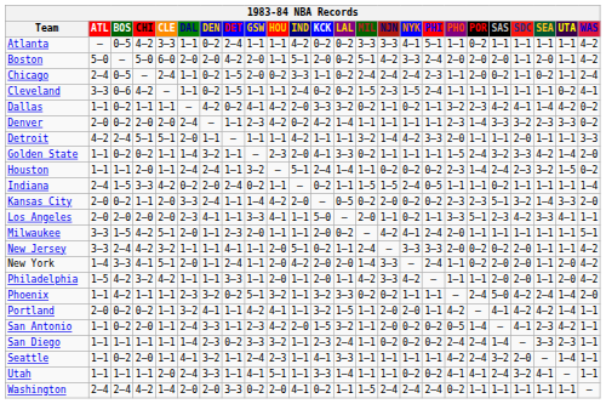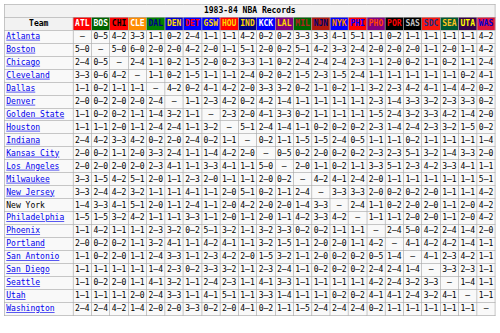 <table class="wikitable" style="font-size:95%; text-align:center;">
 <tr>
 <th colspan=24>1983-84 NBA Records</th>
 </tr>
 <tr>
 <th width=100>Team</th>
 <th style="background:#FF0000;color:#FFFFFF;width=35">ATL</th>
 <th style="background:#006400;color:#FFFFFF;width=35">BOS</th>
 <th style="background:#FF0000;color:#000000;width=35">CHI</th>
 <th style="background:#FF8C00;color:#FFFFFF;width=35">CLE</th>
 <th style="background:#008000;color:#00008B;width=35">DAL</th>
 <th style="background:#0000CD;color:#FFD700;width=35">DEN</th>
 <th style="background:#0000FF;color:#FF0000;width=35">DET</th>
 <th style="background:#0000FF;color:#FFD700;width=35">GSW</th>
 <th style="background:#FF0000;color:#FFD700;width=35">HOU</th>
 <th style="background:#000080;color:#FFD700;width=35">IND</th>
 <th style="background:#0000FF;color:#FFFFFF;width=35">KCK</th>
 <th style="background:#800080;color:#FFD700;width=35">LAL</th>
 <th style="background:#006400;color:#B22222;width=35">MIL</th>
 <th style="background:#B0170C;color:#00056D;width=35">NJN</th>
 <th style="background:#0000FF;color:#FF8C00;width=35">NYK</th>
 <th style="background:#FF0000;color:#0000FF;width=35">PHI</th>
 <th style="background:#800080;color:#FF4500;width=35">PHO</th>
 <th style="background:#000000;color:#FF0000;width=35">POR</th>
 <th style="background:#000000;color:#C0C0C0;width=35">SAS</th>
 <th style="background:#F9160D;color:#1A2E8B;width=35">SDC</th>
 <th style="background:#005831;color:#FFC322;width=35">SEA</th>
 <th style="background:#36004A;color:#FFFF00;width=35">UTA</th>
 <th style="background:#DC143C;color:#0000CD;width=35">WAS</th>
 </tr>
 <tr>
 <td style="text-align:left;"><a href='#'>Atlanta</a></td>
 <td>—</td>
 <td>0–5</td>
 <td>4–2</td>
 <td>3–3</td>
 <td>1–1</td>
 <td>0–2</td>
 <td>2–4</td>
 <td>1–1</td>
 <td>1–1</td>
 <td>4–2</td>
 <td>0–2</td>
 <td>0–2</td>
 <td>3–3</td>
 <td>3–3</td>
 <td>4–1</td>
 <td>5–1</td>
 <td>1–1</td>
 <td>0–2</td>
 <td>1–1</td>
 <td>1–1</td>
 <td>1–1</td>
 <td>1–1</td>
 <td>4–2</td>
 </tr>
 <tr>
 <td style="text-align:left;"><a href='#'>Boston</a></td>
 <td>5–0</td>
 <td>—</td>
 <td>5–0</td>
 <td>6–0</td>
 <td>2–0</td>
 <td>2–0</td>
 <td>4–2</td>
 <td>2–0</td>
 <td>1–1</td>
 <td>5–1</td>
 <td>2–0</td>
 <td>0–2</td>
 <td>5–1</td>
 <td>4–2</td>
 <td>3–3</td>
 <td>2–4</td>
 <td>2–0</td>
 <td>2–0</td>
 <td>2–0</td>
 <td>1–1</td>
 <td>2–0</td>
 <td>1–1</td>
 <td>4–2</td>
 </tr>
 <tr>
 <td style="text-align:left;"><a href='#'>Chicago</a></td>
 <td>2–4</td>
 <td>0–5</td>
 <td>—</td>
 <td>2–4</td>
 <td>1–1</td>
 <td>0–2</td>
 <td>1–5</td>
 <td>2–0</td>
 <td>0–2</td>
 <td>3–3</td>
 <td>1–1</td>
 <td>0–2</td>
 <td>2–4</td>
 <td>2–4</td>
 <td>2–4</td>
 <td>2–3</td>
 <td>1–1</td>
 <td>2–0</td>
 <td>0–2</td>
 <td>1–1</td>
 <td>0–2</td>
 <td>1–1</td>
 <td>2–4</td>
 </tr>
 <tr>
 <td style="text-align:left;"><a href='#'>Cleveland</a></td>
 <td>3–3</td>
 <td>0–6</td>
 <td>4–2</td>
 <td>—</td>
 <td>1–1</td>
 <td>0–2</td>
 <td>1–5</td>
 <td>1–1</td>
 <td>1–1</td>
 <td>2–4</td>
 <td>0–2</td>
 <td>0–2</td>
 <td>1–5</td>
 <td>2–3</td>
 <td>1–5</td>
 <td>2–4</td>
 <td>1–1</td>
 <td>1–1</td>
 <td>1–1</td>
 <td>1–1</td>
 <td>1–1</td>
 <td>0–2</td>
 <td>4–1</td>
 </tr>
 <tr>
 <td style="text-align:left;"><a href='#'>Dallas</a></td>
 <td>1–1</td>
 <td>0–2</td>
 <td>1–1</td>
 <td>1–1</td>
 <td>—</td>
 <td>4–2</td>
 <td>0–2</td>
 <td>4–1</td>
 <td>4–2</td>
 <td>2–0</td>
 <td>3–3</td>
 <td>3–2</td>
 <td>0–2</td>
 <td>1–1</td>
 <td>0–2</td>
 <td>1–1</td>
 <td>3–2</td>
 <td>2–3</td>
 <td>4–2</td>
 <td>4–1</td>
 <td>1–4</td>
 <td>4–2</td>
 <td>0–2</td>
 </tr>
 <tr>
 <td style="text-align:left;"><a href='#'>Denver</a></td>
 <td>2–0</td>
 <td>0–2</td>
 <td>2–0</td>
 <td>2–0</td>
 <td>2–4</td>
 <td>—</td>
 <td>1–1</td>
 <td>2–3</td>
 <td>4–2</td>
 <td>0–2</td>
 <td>4–2</td>
 <td>1–4</td>
 <td>1–1</td>
 <td>1–1</td>
 <td>1–1</td>
 <td>1–1</td>
 <td>2–3</td>
 <td>1–4</td>
 <td>3–3</td>
 <td>3–2</td>
 <td>2–3</td>
 <td>3–3</td>
 <td>0–2</td>
 </tr>
 <tr>
-<td style="text-align:left;"><a href='#'>Detroit</a></td>
-<td>4–2</td>
-<td>2–4</td>
-<td>5–1</td>
-<td>5–1</td>
-<td>2–0</td>
-<td>1–1</td>
-<td>—</td>
-<td>1–1</td>
-<td>1–1</td>
-<td>4–2</td>
-<td>1–1</td>
-<td>1–1</td>
-<td>3–2</td>
-<td>1–4</td>
-<td>4–2</td>
-<td>3–3</td>
-<td>2–0</td>
-<td>1–1</td>
-<td>1–1</td>
-<td>2–0</td>
-<td>1–1</td>
-<td>1–1</td>
-<td>3–3</td>
-</tr>
-<tr>
 <td style="text-align:left;"><a href='#'>Golden State</a></td>
 <td>1–1</td>
 <td>0–2</td>
 <td>0–2</td>
 <td>1–1</td>
 <td>1–4</td>
 <td>3–2</td>
 <td>1–1</td>
 <td>—</td>
 <td>2–3</td>
 <td>2–0</td>
 <td>4–1</td>
 <td>3–3</td>
 <td>0–2</td>
 <td>1–1</td>
 <td>1–1</td>
 <td>1–1</td>
 <td>1–5</td>
 <td>2–4</td>
 <td>3–2</td>
 <td>3–3</td>
 <td>4–2</td>
 <td>1–4</td>
 <td>2–0</td>
 </tr>
 <tr>
 <td style="text-align:left;"><a href='#'>Houston</a></td>
 <td>1–1</td>
 <td>1–1</td>
 <td>2–0</td>
 <td>1–1</td>
 <td>2–4</td>
 <td>2–4</td>
 <td>1–1</td>
 <td>3–2</td>
 <td>—</td>
 <td>5–1</td>
 <td>2–4</td>
 <td>1–4</td>
 <td>1–1</td>
 <td>0–2</td>
 <td>0–2</td>
 <td>0–2</td>
 <td>2–3</td>
 <td>1–4</td>
 <td>2–4</td>
 <td>2–3</td>
 <td>3–2</td>
 <td>1–5</td>
 <td>0–2</td>
 </tr>
 <tr>
 <td style="text-align:left;"><a href='#'>Indiana</a></td>
 <td>2–4</td>
-<td>1–5</td>
+<td>4–2</td>
 <td>3–3</td>
 <td>4–2</td>
 <td>0–2</td>
 <td>2–0</td>
 <td>2–4</td>
 <td>0–2</td>
 <td>1–1</td>
 <td>—</td>
 <td>0–2</td>
 <td>1–1</td>
 <td>1–5</td>
 <td>1–5</td>
 <td>2–4</td>
 <td>0–5</td>
 <td>1–1</td>
 <td>1–1</td>
 <td>0–2</td>
 <td>1–1</td>
 <td>1–1</td>
 <td>1–1</td>
 <td>1–4</td>
 </tr>
 <tr>
 <td style="text-align:left;"><a href='#'>Kansas City</a></td>
 <td>2–0</td>
 <td>0–2</td>
 <td>1–1</td>
 <td>2–0</td>
 <td>3–3</td>
 <td>2–4</td>
 <td>1–1</td>
 <td>1–4</td>
 <td>4–2</td>
 <td>2–0</td>
 <td>—</td>
 <td>0–5</td>
 <td>0–2</td>
 <td>2–0</td>
 <td>0–2</td>
 <td>0–2</td>
 <td>2–3</td>
 <td>2–3</td>
 <td>5–1</td>
 <td>3–2</td>
 <td>1–4</td>
 <td>3–3</td>
 <td>2–0</td>
 </tr>
 <tr>
 <td style="text-align:left;"><a href='#'>Los Angeles</a></td>
 <td>2–0</td>
 <td>2–0</td>
 <td>2–0</td>
 <td>2–0</td>
 <td>2–3</td>
 <td>4–1</td>
 <td>1–1</td>
 <td>3–3</td>
 <td>4–1</td>
 <td>1–1</td>
 <td>5–0</td>
 <td>—</td>
 <td>2–0</td>
 <td>1–1</td>
 <td>0–2</td>
 <td>1–1</td>
 <td>3–3</td>
 <td>5–1</td>
 <td>2–3</td>
 <td>4–2</td>
 <td>3–3</td>
 <td>4–1</td>
 <td>1–1</td>
 </tr>
 <tr>
 <td style="text-align:left;"><a href='#'>Milwaukee</a></td>
 <td>3–3</td>
 <td>1–5</td>
 <td>4–2</td>
 <td>5–1</td>
 <td>2–0</td>
 <td>1–1</td>
 <td>2–3</td>
 <td>2–0</td>
 <td>1–1</td>
 <td>1–1</td>
 <td>2–0</td>
 <td>0–2</td>
 <td>—</td>
 <td>4–2</td>
 <td>4–1</td>
 <td>2–4</td>
 <td>2–0</td>
 <td>1–1</td>
 <td>1–1</td>
 <td>1–1</td>
 <td>1–1</td>
 <td>1–1</td>
 <td>5–1</td>
 </tr>
 <tr>
 <td style="text-align:left;"><a href='#'>New Jersey</a></td>
 <td>3–3</td>
 <td>2–4</td>
 <td>4–2</td>
 <td>3–2</td>
 <td>1–1</td>
 <td>1–1</td>
 <td>4–1</td>
 <td>1–1</td>
 <td>2–0</td>
 <td>5–1</td>
 <td>0–2</td>
 <td>1–1</td>
 <td>2–4</td>
 <td>—</td>
 <td>3–3</td>
 <td>3–3</td>
 <td>2–0</td>
 <td>0–2</td>
 <td>0–2</td>
 <td>2–0</td>
 <td>1–1</td>
 <td>1–1</td>
 <td>4–2</td>
 </tr>
 <tr>
 <td style="text-align:left;">New York</td>
 <td>1–4</td>
 <td>3–3</td>
 <td>4–1</td>
 <td>5–1</td>
 <td>2–0</td>
 <td>1–1</td>
 <td>2–4</td>
 <td>1–1</td>
 <td>2–0</td>
 <td>4–2</td>
 <td>2–0</td>
 <td>2–0</td>
 <td>1–4</td>
 <td>3–3</td>
 <td>—</td>
 <td>2–4</td>
 <td>1–1</td>
 <td>0–2</td>
 <td>2–0</td>
 <td>2–0</td>
 <td>1–1</td>
 <td>2–0</td>
 <td>4–2</td>
 </tr>
 <tr>
 <td style="text-align:left;"><a href='#'>Philadelphia</a></td>
 <td>1–5</td>
-<td>4–2</td>
+<td>1–5</td>
 <td>3–2</td>
 <td>4–2</td>
 <td>1–1</td>
 <td>1–1</td>
 <td>3–3</td>
 <td>1–1</td>
 <td>2–0</td>
 <td>1–1</td>
 <td>2–0</td>
 <td>1–1</td>
 <td>4–2</td>
 <td>3–3</td>
 <td>4–2</td>
 <td>—</td>
 <td>1–1</td>
 <td>1–1</td>
 <td>2–0</td>
 <td>2–0</td>
 <td>1–1</td>
 <td>2–0</td>
 <td>4–2</td>
 </tr>
 <tr>
 <td style="text-align:left;"><a href='#'>Phoenix</a></td>
 <td>1–1</td>
 <td>4–2</td>
 <td>1–1</td>
 <td>1–1</td>
 <td>2–3</td>
 <td>3–2</td>
 <td>0–2</td>
 <td>5–1</td>
 <td>3–2</td>
 <td>1–1</td>
 <td>3–2</td>
 <td>3–3</td>
 <td>0–2</td>
 <td>0–2</td>
 <td>1–1</td>
 <td>1–1</td>
 <td>—</td>
 <td>2–4</td>
 <td>5–0</td>
 <td>4–2</td>
 <td>2–4</td>
 <td>1–4</td>
 <td>2–0</td>
 </tr>
 <tr>
 <td style="text-align:left;"><a href='#'>Portland</a></td>
 <td>2–0</td>
 <td>0–2</td>
 <td>0–2</td>
 <td>1–1</td>
 <td>3–2</td>
 <td>4–1</td>
 <td>1–1</td>
 <td>4–2</td>
 <td>4–1</td>
 <td>1–1</td>
 <td>3–2</td>
 <td>1–5</td>
 <td>1–1</td>
 <td>2–0</td>
 <td>2–0</td>
 <td>1–1</td>
 <td>4–2</td>
 <td>—</td>
 <td>4–1</td>
 <td>4–2</td>
 <td>4–2</td>
 <td>1–4</td>
 <td>1–1</td>
 </tr>
 <tr>
 <td style="text-align:left;"><a href='#'>San Antonio</a></td>
 <td>1–1</td>
 <td>0–2</td>
 <td>2–0</td>
 <td>1–1</td>
 <td>2–4</td>
 <td>3–3</td>
 <td>1–1</td>
 <td>2–3</td>
 <td>4–2</td>
 <td>2–0</td>
 <td>1–5</td>
 <td>3–2</td>
 <td>1–1</td>
 <td>2–0</td>
 <td>0–2</td>
 <td>0–2</td>
 <td>0–5</td>
 <td>1–4</td>
 <td>—</td>
 <td>4–1</td>
 <td>2–3</td>
 <td>4–2</td>
 <td>1–1</td>
 </tr>
 <tr>
 <td style="text-align:left;"><a href='#'>San Diego</a></td>
 <td>1–1</td>
 <td>1–1</td>
 <td>1–1</td>
 <td>1–1</td>
 <td>1–4</td>
 <td>2–3</td>
 <td>0–2</td>
 <td>3–3</td>
 <td>3–2</td>
 <td>1–1</td>
 <td>2–3</td>
 <td>2–4</td>
 <td>1–1</td>
 <td>0–2</td>
 <td>0–2</td>
 <td>0–2</td>
 <td>2–4</td>
 <td>2–4</td>
 <td>1–4</td>
 <td>—</td>
 <td>3–3</td>
 <td>2–3</td>
 <td>1–1</td>
 </tr>
 <tr>
 <td style="text-align:left;"><a href='#'>Seattle</a></td>
 <td>1–1</td>
 <td>0–2</td>
 <td>2–0</td>
 <td>1–1</td>
 <td>4–1</td>
 <td>3–2</td>
 <td>1–1</td>
 <td>2–4</td>
 <td>2–3</td>
 <td>1–1</td>
 <td>4–1</td>
 <td>3–3</td>
 <td>1–1</td>
 <td>1–1</td>
 <td>1–1</td>
 <td>1–1</td>
 <td>4–2</td>
 <td>2–4</td>
 <td>3–2</td>
-<td>2–0</td>
+<td>3–3</td>
 <td>—</td>
 <td>1–4</td>
 <td>1–1</td>
 </tr>
 <tr>
 <td style="text-align:left;"><a href='#'>Utah</a></td>
 <td>1–1</td>
 <td>1–1</td>
 <td>1–1</td>
 <td>2–0</td>
 <td>2–4</td>
 <td>3–3</td>
 <td>1–1</td>
 <td>4–1</td>
 <td>5–1</td>
 <td>1–1</td>
 <td>3–3</td>
 <td>1–4</td>
 <td>1–1</td>
 <td>1–1</td>
 <td>0–2</td>
 <td>0–2</td>
 <td>4–1</td>
 <td>4–1</td>
 <td>2–4</td>
 <td>3–2</td>
 <td>4–1</td>
 <td>—</td>
 <td>1–1</td>
 </tr>
 <tr>
 <td style="text-align:left;"><a href='#'>Washington</a></td>
 <td>2–4</td>
 <td>2–4</td>
 <td>4–2</td>
 <td>1–4</td>
 <td>2–0</td>
 <td>2–0</td>
 <td>3–3</td>
 <td>0–2</td>
 <td>2–0</td>
 <td>4–1</td>
 <td>0–2</td>
 <td>1–1</td>
 <td>1–5</td>
 <td>2–4</td>
 <td>2–4</td>
 <td>2–4</td>
 <td>0–2</td>
 <td>1–1</td>
 <td>1–1</td>
 <td>1–1</td>
 <td>1–1</td>
 <td>1–1</td>
 <td>—</td>
 </tr>
 </table>
